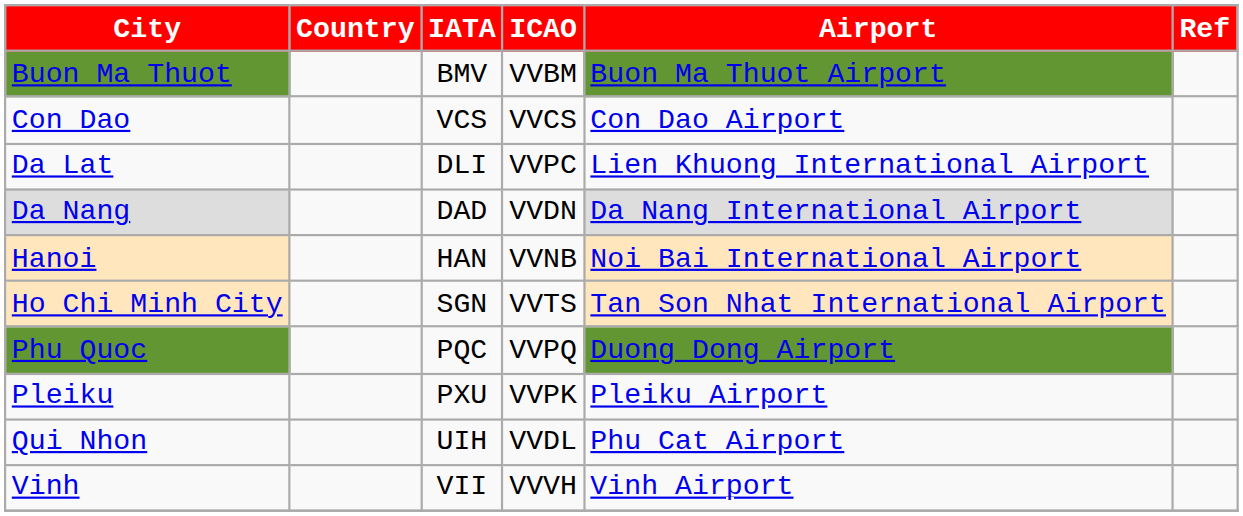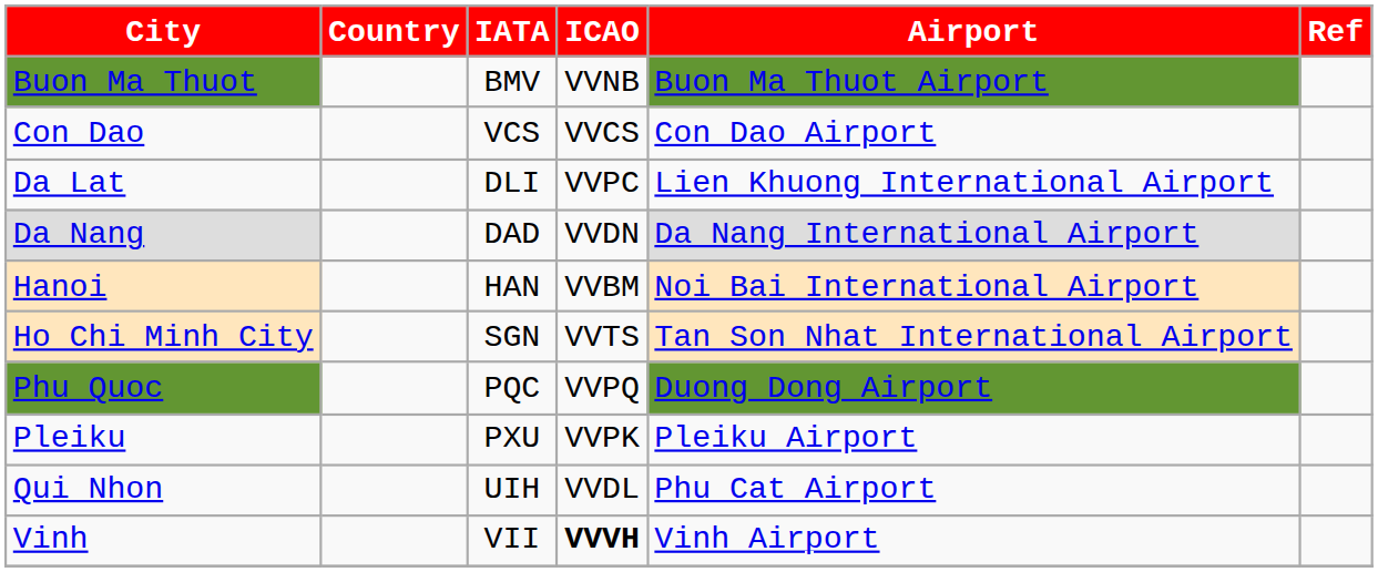 <table class="sortable wikitable toccolours">
 <tr>
 <th style="background:#f00;color: white">City</th>
 <th style="background:#f00;color: white">Country</th>
 <th style="background:#f00;color: white;">IATA</th>
 <th style="background:#f00;color: white;">ICAO</th>
 <th style="background:#f00;color: white">Airport</th>
 <th style="background:#f00;color: white">Ref</th>
 </tr>
 <tr>
 <td bgcolor=#629632><a href='#'>Buon Ma Thuot</a></td>
 <td></td>
 <td align=center>BMV</td>
-<td align=center>VVBM</td>
+<td align=center>VVNB</td>
 <td bgcolor=#629632><a href='#'>Buon Ma Thuot Airport</a></td>
 <td align=center></td>
 </tr>
 <tr>
 <td><a href='#'>Con Dao</a></td>
 <td></td>
 <td align=center>VCS</td>
 <td align=center>VVCS</td>
 <td><a href='#'>Con Dao Airport</a></td>
 <td align=center></td>
 </tr>
 <tr>
 <td><a href='#'>Da Lat</a></td>
 <td></td>
 <td align=center>DLI</td>
 <td align=center>VVPC</td>
 <td><a href='#'>Lien Khuong International Airport</a></td>
 <td align=center></td>
 </tr>
 <tr>
 <td bgcolor=#ddd><a href='#'>Da Nang</a></td>
 <td></td>
 <td align=center>DAD</td>
 <td align=center>VVDN</td>
 <td bgcolor=#ddd><a href='#'>Da Nang International Airport</a></td>
 <td align=center></td>
 </tr>
 <tr>
 <td bgcolor=#ffe6bd><a href='#'>Hanoi</a></td>
 <td></td>
 <td align=center>HAN</td>
-<td align=center>VVNB</td>
+<td align=center>VVBM</td>
 <td bgcolor=#ffe6bd><a href='#'>Noi Bai International Airport</a></td>
 <td align=center></td>
 </tr>
 <tr>
 <td bgcolor=#ffe6bd><a href='#'>Ho Chi Minh City</a></td>
 <td></td>
 <td align=center>SGN</td>
 <td align=center>VVTS</td>
 <td bgcolor=#ffe6bd><a href='#'>Tan Son Nhat International Airport</a></td>
 <td align=center></td>
 </tr>
 <tr>
 <td bgcolor=#629632><a href='#'>Phu Quoc</a></td>
 <td></td>
 <td align=center>PQC</td>
 <td align=center>VVPQ</td>
 <td bgcolor=#629632><a href='#'>Duong Dong Airport</a></td>
 <td align=center></td>
 </tr>
 <tr>
 <td><a href='#'>Pleiku</a></td>
 <td></td>
 <td align=center>PXU</td>
 <td align=center>VVPK</td>
 <td><a href='#'>Pleiku Airport</a></td>
 <td align=center></td>
 </tr>
 <tr>
 <td><a href='#'>Qui Nhon</a></td>
 <td></td>
 <td align=center>UIH</td>
 <td align=center>VVDL</td>
 <td><a href='#'>Phu Cat Airport</a></td>
 <td align=center></td>
 </tr>
 <tr>
 <td><a href='#'>Vinh</a></td>
 <td></td>
 <td align=center>VII</td>
-<td align=center>VVVH</td>
+<td align=center><strong>VVVH</strong></td>
 <td><a href='#'>Vinh Airport</a></td>
 <td align=center></td>
 </tr>
 <tr>
 </tr>
 </table>
